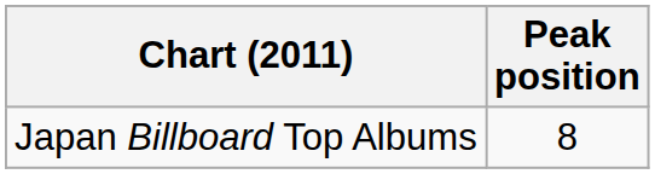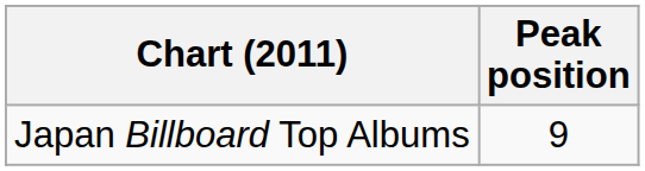 <table class="wikitable sortable">
 <tr>
 <th>Chart (2011)</th>
 <th>Peak<br>position</th>
 </tr>
 <tr>
 <td>Japan <em>Billboard</em> Top Albums</td>
-<td style="text-align:center;">8</td>
+<td style="text-align:center;">9</td>
 </tr>
 </table>
